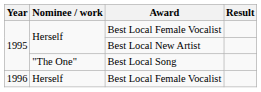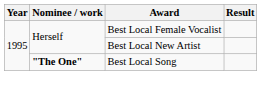 <table class="wikitable">
 <tr>
 <th>Year</th>
 <th>Nominee / work</th>
 <th>Award</th>
 <th>Result</th>
 </tr>
 <tr>
 <td rowspan="3">1995</td>
 <td rowspan="2">Herself</td>
 <td>Best Local Female Vocalist</td>
 <td></td>
 </tr>
 <tr>
 <td>Best Local New Artist</td>
 <td></td>
 </tr>
 <tr>
-<td>"The One"</td>
+<td><strong>"The One"</strong></td>
 <td>Best Local Song</td>
 <td></td>
 </tr>
-<tr>
-<td>1996</td>
-<td>Herself</td>
-<td>Best Local Female Vocalist</td>
-<td></td>
-</tr>
 </table>
